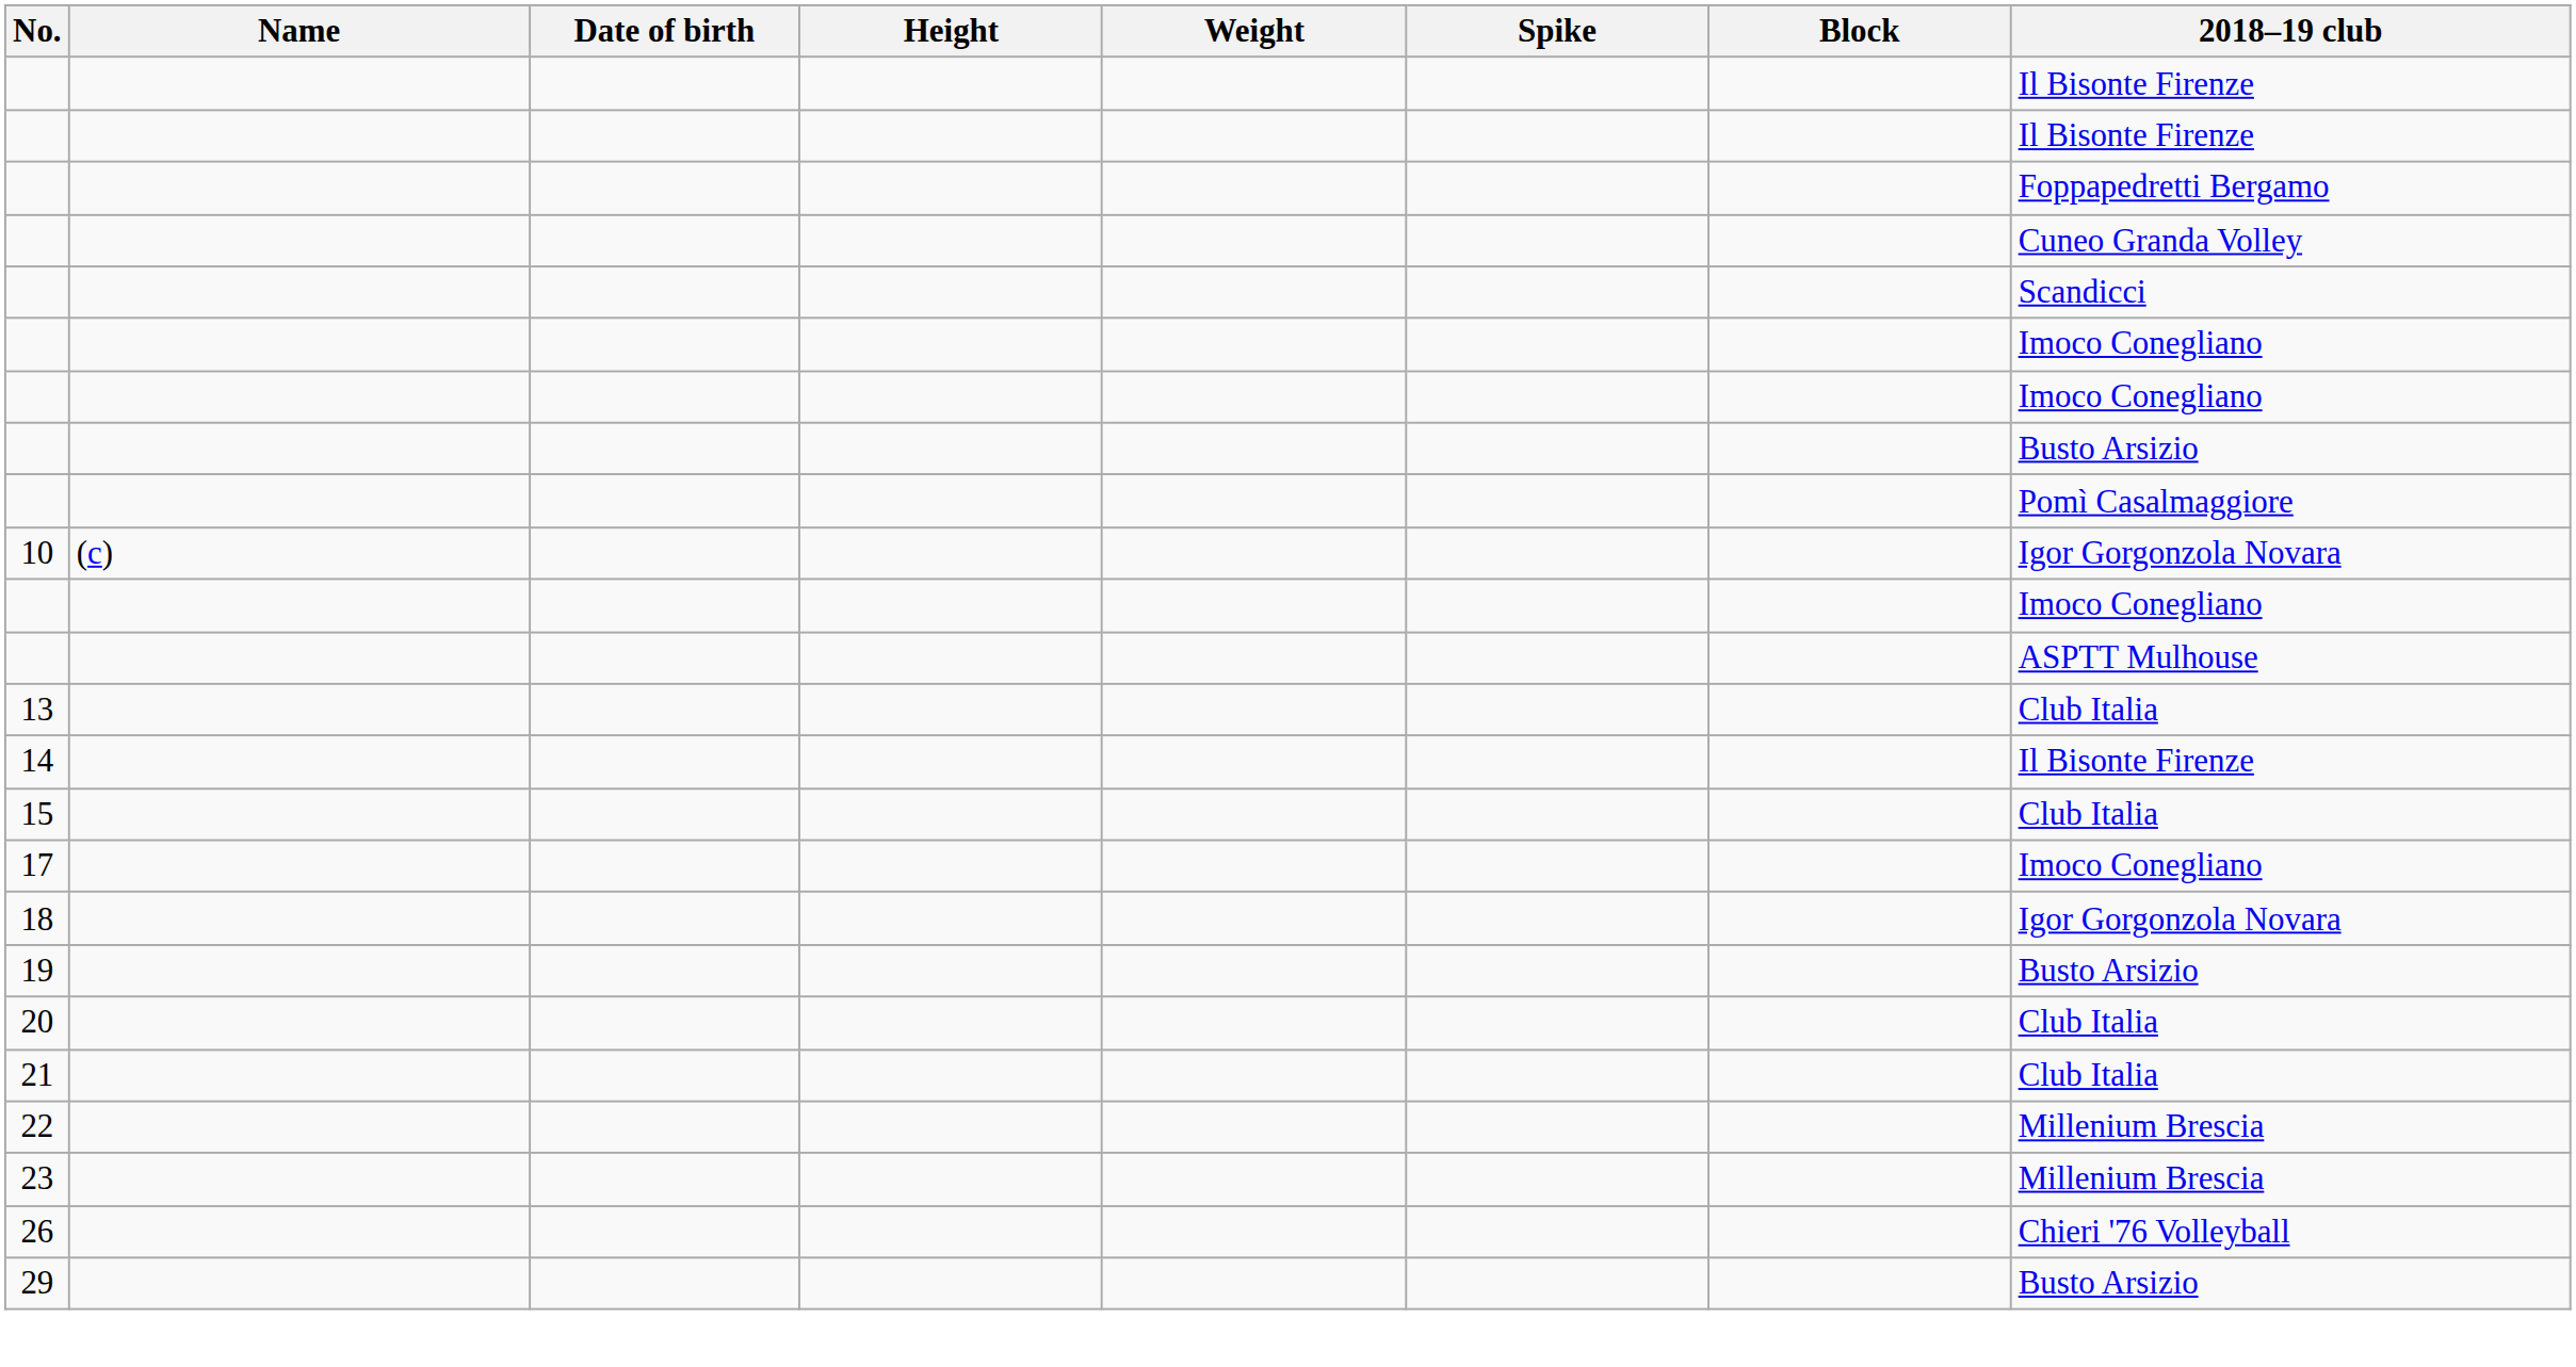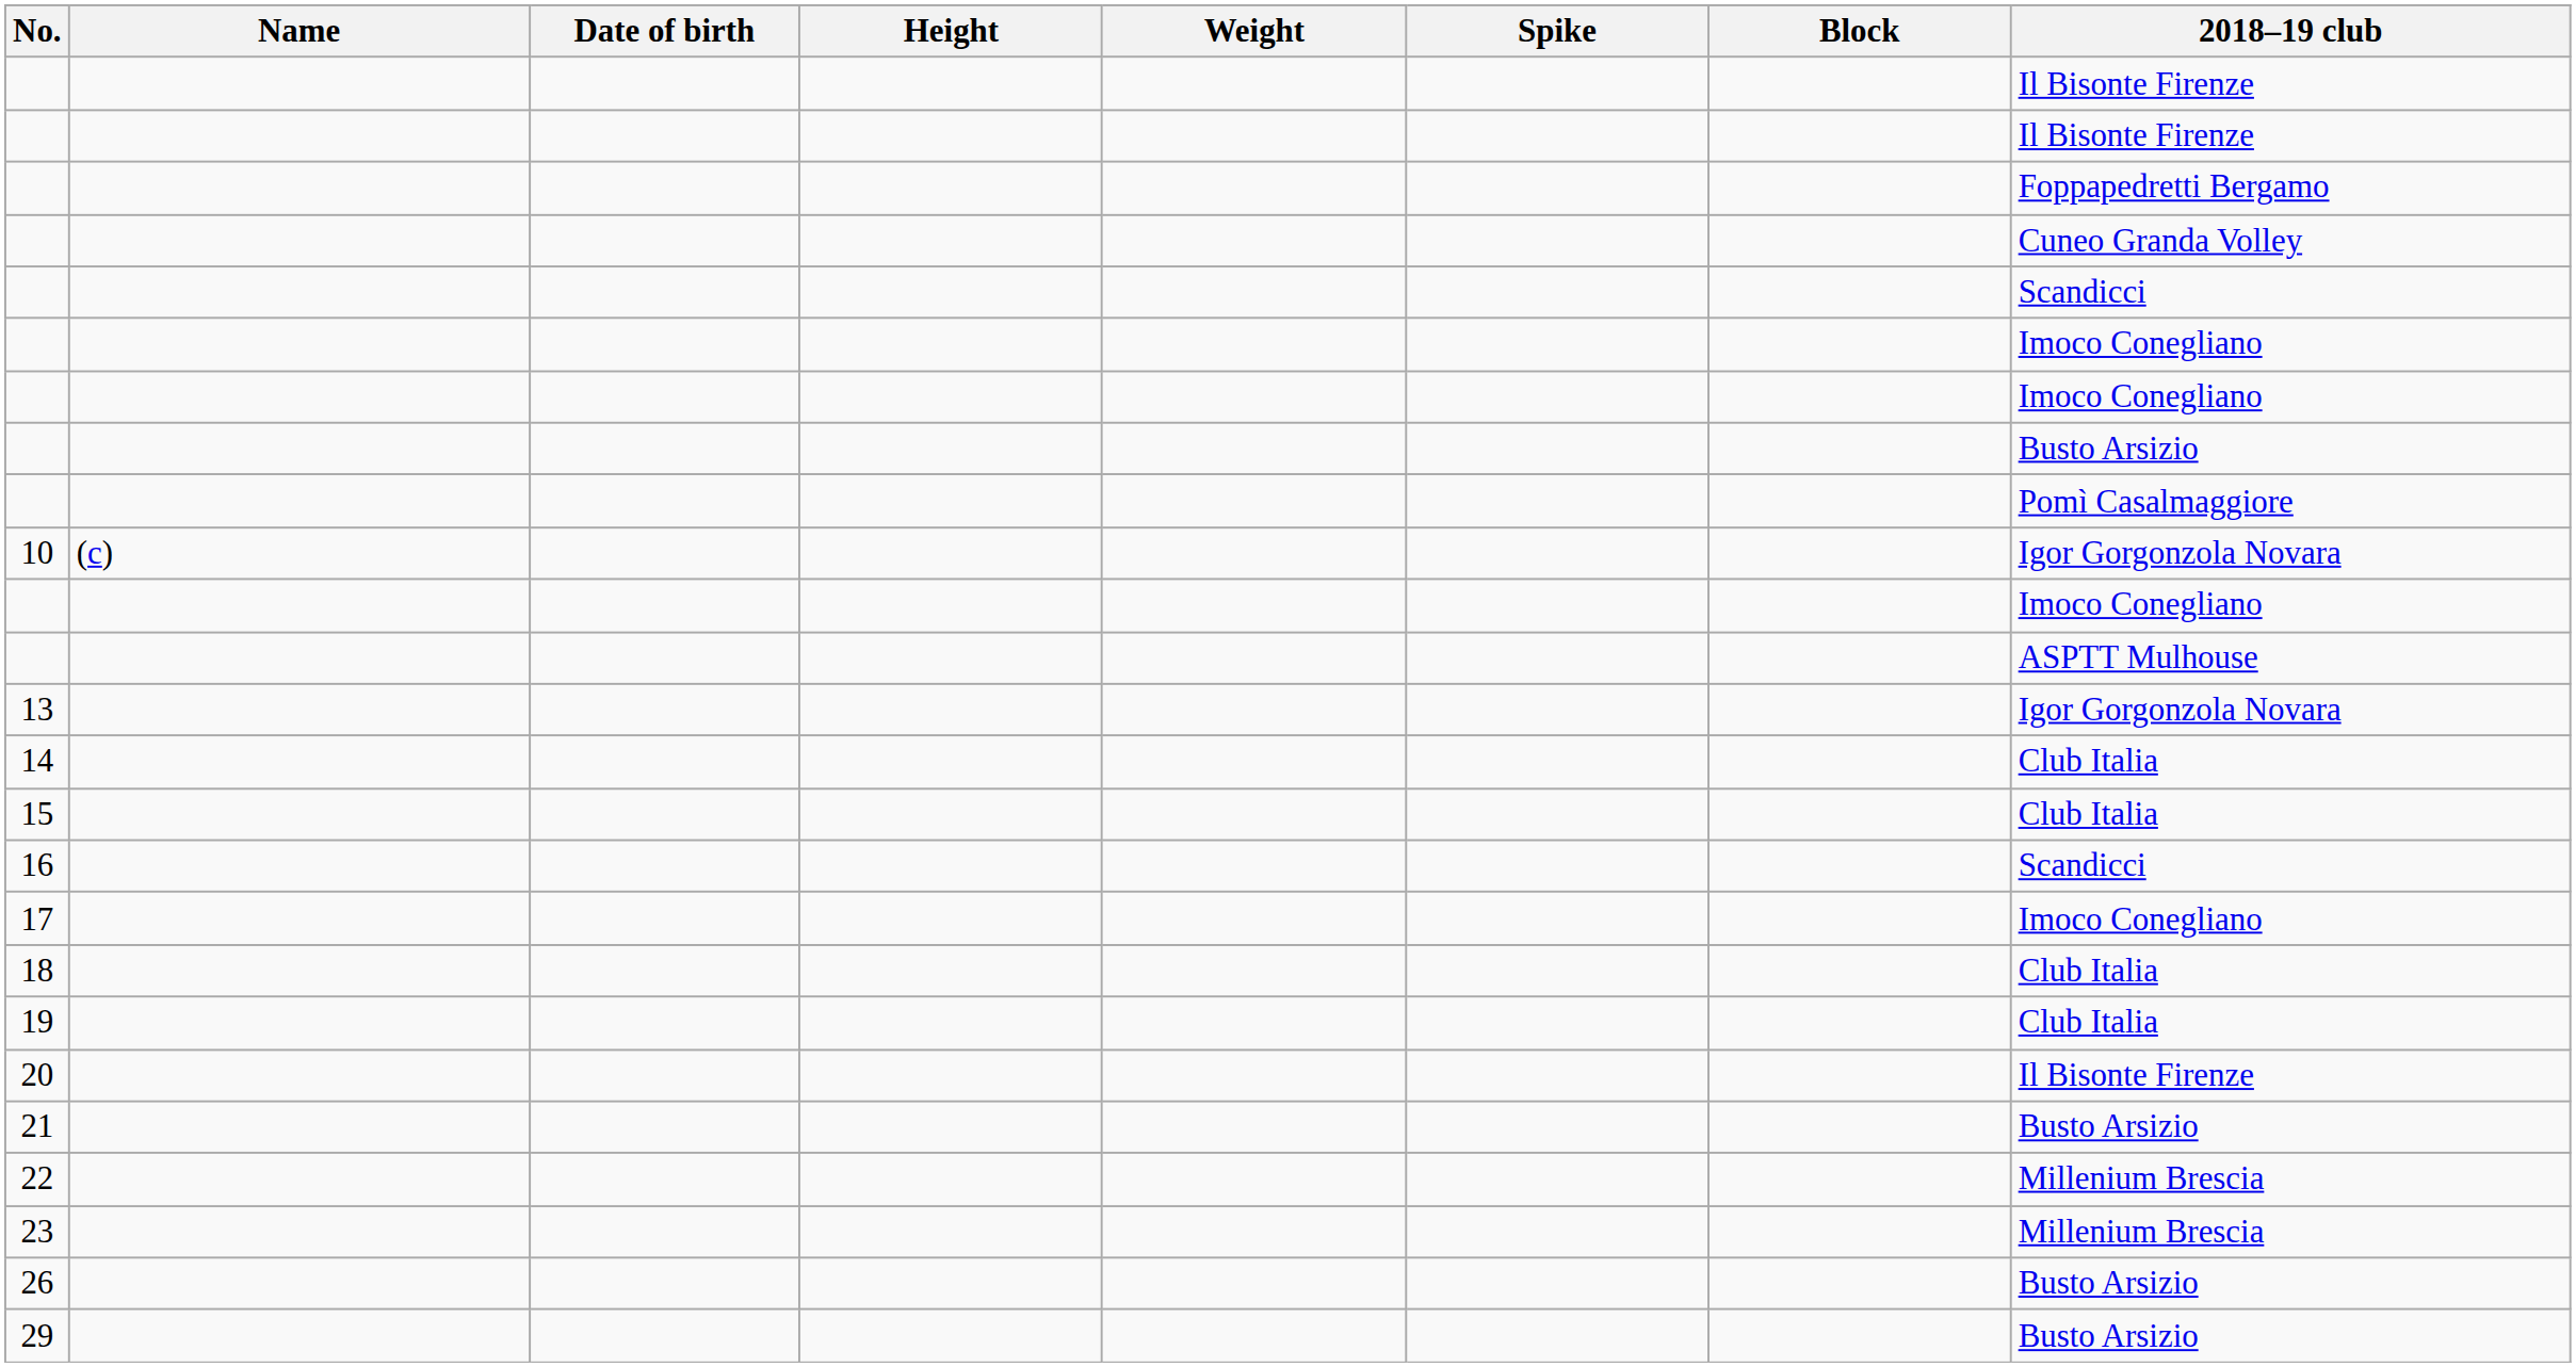 <table class="wikitable sortable" style="font-size:100%; text-align:center;">
 <tr>
 <th>No.</th>
 <th style="width:14em">Name</th>
 <th style="width:8em">Date of birth</th>
 <th style="width:9em">Height</th>
 <th style="width:9em">Weight</th>
 <th style="width:9em">Spike</th>
 <th style="width:9em">Block</th>
 <th style="width:17em">2018–19 club</th>
 </tr>
 <tr>
 <td></td>
 <td align=left></td>
 <td align=right></td>
 <td></td>
 <td></td>
 <td></td>
 <td></td>
 <td align=left> <a href='#'>Il Bisonte Firenze</a></td>
 </tr>
 <tr>
 <td></td>
 <td align=left></td>
 <td align=right></td>
 <td></td>
 <td></td>
 <td></td>
 <td></td>
 <td align=left> <a href='#'>Il Bisonte Firenze</a></td>
 </tr>
 <tr>
 <td></td>
 <td align=left></td>
 <td align=right></td>
 <td></td>
 <td></td>
 <td></td>
 <td></td>
 <td align=left> <a href='#'>Foppapedretti Bergamo</a></td>
 </tr>
 <tr>
 <td></td>
 <td align=left></td>
 <td align=right></td>
 <td></td>
 <td></td>
 <td></td>
 <td></td>
 <td align=left> <a href='#'>Cuneo Granda Volley</a></td>
 </tr>
 <tr>
 <td></td>
 <td align=left></td>
 <td align=right></td>
 <td></td>
 <td></td>
 <td></td>
 <td></td>
 <td align=left> <a href='#'>Scandicci</a></td>
 </tr>
 <tr>
 <td></td>
 <td align=left></td>
 <td align=right></td>
 <td></td>
 <td></td>
 <td></td>
 <td></td>
 <td align=left> <a href='#'>Imoco Conegliano</a></td>
 </tr>
 <tr>
 <td></td>
 <td align=left></td>
 <td align=right></td>
 <td></td>
 <td></td>
 <td></td>
 <td></td>
 <td align=left> <a href='#'>Imoco Conegliano</a></td>
 </tr>
 <tr>
 <td></td>
 <td align=left></td>
 <td align=right></td>
 <td></td>
 <td></td>
 <td></td>
 <td></td>
 <td align=left> <a href='#'>Busto Arsizio</a></td>
 </tr>
 <tr>
 <td></td>
 <td align=left></td>
 <td align=right></td>
 <td></td>
 <td></td>
 <td></td>
 <td></td>
 <td align=left> <a href='#'>Pomì Casalmaggiore</a></td>
 </tr>
 <tr>
 <td>10</td>
 <td align=left> (<a href='#'>c</a>)</td>
 <td align=right></td>
 <td></td>
 <td></td>
 <td></td>
 <td></td>
 <td align=left> <a href='#'>Igor Gorgonzola Novara</a></td>
 </tr>
 <tr>
 <td></td>
 <td align=left></td>
 <td align=right></td>
 <td></td>
 <td></td>
 <td></td>
 <td></td>
 <td align=left> <a href='#'>Imoco Conegliano</a></td>
 </tr>
 <tr>
 <td></td>
 <td align=left></td>
 <td align=right></td>
 <td></td>
 <td></td>
 <td></td>
 <td></td>
 <td align=left> <a href='#'>ASPTT Mulhouse</a></td>
 </tr>
 <tr>
 <td>13</td>
 <td align=left></td>
 <td align=right></td>
 <td></td>
 <td></td>
 <td></td>
 <td></td>
-<td align=left> <a href='#'>Club Italia</a></td>
+<td align=left> <a href='#'>Igor Gorgonzola Novara</a></td>
 </tr>
 <tr>
 <td>14</td>
 <td align=left></td>
 <td align=right></td>
 <td></td>
 <td></td>
 <td></td>
 <td></td>
-<td align=left> <a href='#'>Il Bisonte Firenze</a></td>
+<td align=left> <a href='#'>Club Italia</a></td>
 </tr>
 <tr>
 <td>15</td>
 <td align=left></td>
 <td align=right></td>
 <td></td>
 <td></td>
 <td></td>
 <td></td>
 <td align=left> <a href='#'>Club Italia</a></td>
+</tr>
+<tr>
+<td>16</td>
+<td align=left></td>
+<td align=right></td>
+<td></td>
+<td></td>
+<td></td>
+<td></td>
+<td align=left> <a href='#'>Scandicci</a></td>
 </tr>
 <tr>
 <td>17</td>
 <td align=left></td>
 <td align=right></td>
 <td></td>
 <td></td>
 <td></td>
 <td></td>
 <td align=left> <a href='#'>Imoco Conegliano</a></td>
 </tr>
 <tr>
 <td>18</td>
 <td align=left></td>
 <td align=right></td>
 <td></td>
 <td></td>
 <td></td>
 <td></td>
-<td align=left> <a href='#'>Igor Gorgonzola Novara</a></td>
+<td align=left> <a href='#'>Club Italia</a></td>
 </tr>
 <tr>
 <td>19</td>
 <td align=left></td>
 <td align=right></td>
 <td></td>
 <td></td>
 <td></td>
 <td></td>
-<td align=left> <a href='#'>Busto Arsizio</a></td>
+<td align=left> <a href='#'>Club Italia</a></td>
 </tr>
 <tr>
 <td>20</td>
 <td align=left></td>
 <td align=right></td>
 <td></td>
 <td></td>
 <td></td>
 <td></td>
-<td align=left> <a href='#'>Club Italia</a></td>
+<td align=left> <a href='#'>Il Bisonte Firenze</a></td>
 </tr>
 <tr>
 <td>21</td>
 <td align=left></td>
 <td align=right></td>
 <td></td>
 <td></td>
 <td></td>
 <td></td>
-<td align=left> <a href='#'>Club Italia</a></td>
+<td align=left> <a href='#'>Busto Arsizio</a></td>
 </tr>
 <tr>
 <td>22</td>
 <td align=left></td>
 <td align=right></td>
 <td></td>
 <td></td>
 <td></td>
 <td></td>
 <td align=left> <a href='#'>Millenium Brescia</a></td>
 </tr>
 <tr>
 <td>23</td>
 <td align=left></td>
 <td align=right></td>
 <td></td>
 <td></td>
 <td></td>
 <td></td>
 <td align=left> <a href='#'>Millenium Brescia</a></td>
 </tr>
 <tr>
 <td>26</td>
 <td align=left></td>
 <td align=right></td>
 <td></td>
 <td></td>
 <td></td>
 <td></td>
-<td align=left> <a href='#'>Chieri '76 Volleyball</a></td>
+<td align=left> <a href='#'>Busto Arsizio</a></td>
 </tr>
 <tr>
 <td>29</td>
 <td align=left></td>
 <td align=right></td>
 <td></td>
 <td></td>
 <td></td>
 <td></td>
 <td align=left> <a href='#'>Busto Arsizio</a></td>
 </tr>
 </table>
